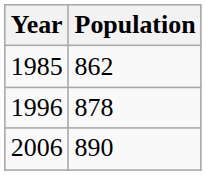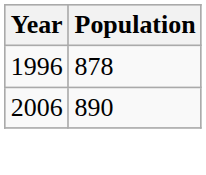 <table class="wikitable">
 <tr>
 <th>Year</th>
 <th>Population</th>
-</tr>
-<tr>
-<td>1985</td>
-<td>862</td>
 </tr>
 <tr>
 <td>1996</td>
 <td>878</td>
 </tr>
 <tr>
 <td>2006</td>
 <td>890</td>
 </tr>
 </table>
